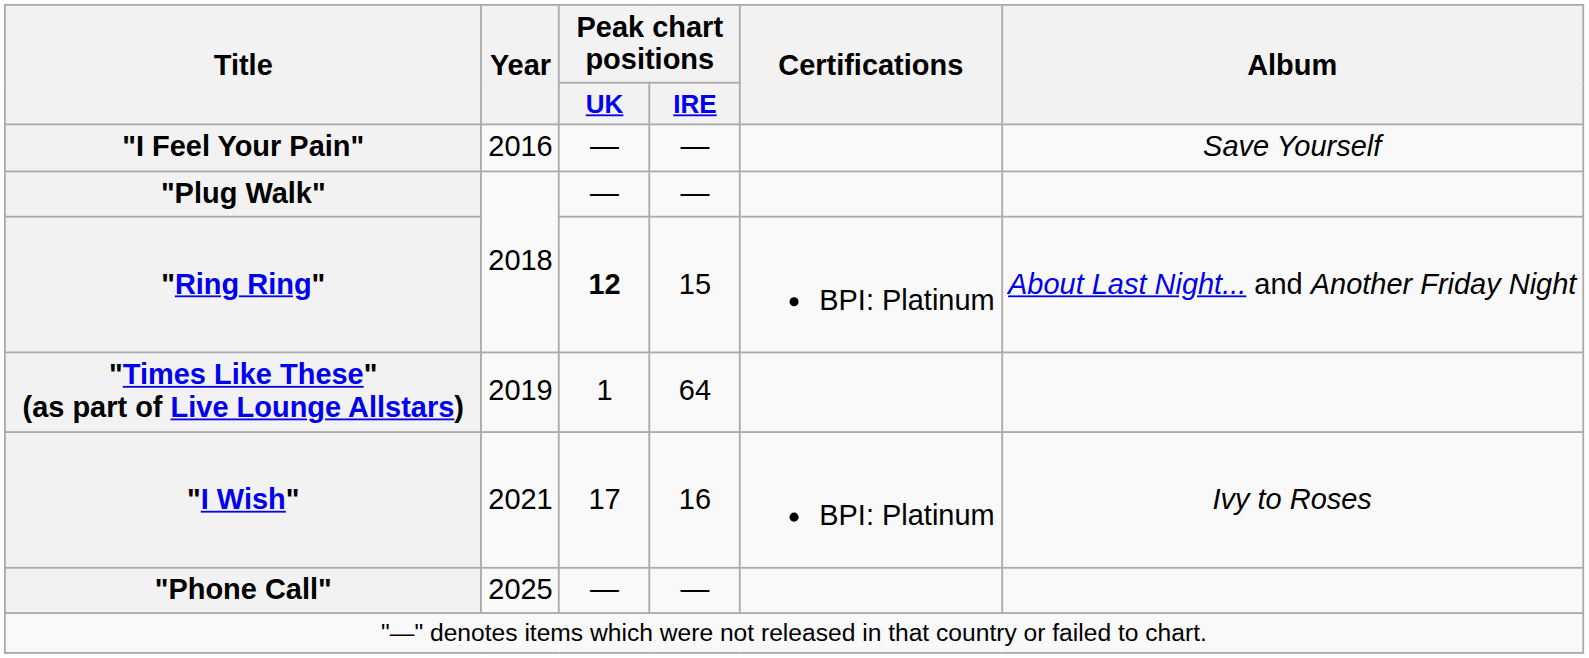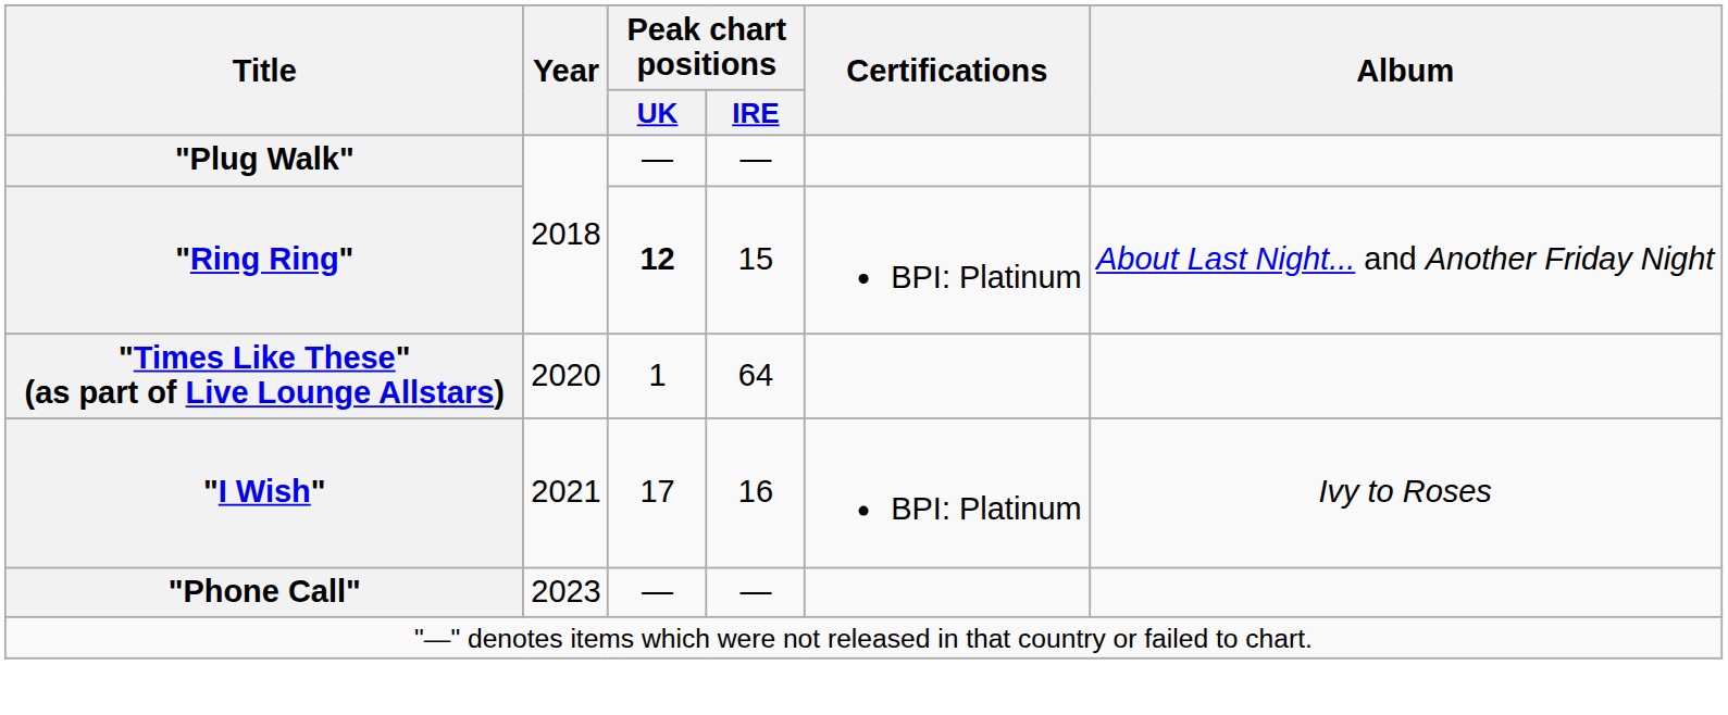 <table class="wikitable plainrowheaders" style="text-align:center;">
 <tr>
 <th scope="col" rowspan="2" style="width:16em;">Title</th>
 <th scope="col" rowspan="2" style="width:1em;">Year</th>
 <th scope="col" colspan="2">Peak chart positions</th>
 <th scope="col" rowspan="2">Certifications</th>
 <th scope="col" rowspan="2">Album</th>
 </tr>
 <tr>
 <th scope="col" style="width:3em;font-size:90%;"><a href='#'>UK</a><br></th>
 <th scope="col" style="width:3em;font-size:90%;"><a href='#'>IRE</a><br></th>
-</tr>
-<tr>
-<th scope="row">"I Feel Your Pain"<br></th>
-<td>2016</td>
-<td>—</td>
-<td>—</td>
-<td></td>
-<td><em>Save Yourself</em></td>
 </tr>
 <tr>
 <th scope="row">"Plug Walk"<br></th>
 <td rowspan="2">2018</td>
 <td>—</td>
 <td>—</td>
 <td></td>
 <td></td>
 </tr>
 <tr>
 <th scope="row">"<a href='#'>Ring Ring</a>"<br></th>
 <td><strong>12</strong></td>
 <td>15</td>
 <td><br><ul><li>BPI: Platinum</li></ul></td>
 <td><em><a href='#'>About Last Night...</a></em> and <em>Another Friday Night</em></td>
 </tr>
 <tr>
 <th scope="row">"<a href='#'>Times Like These</a>"<br><span>(as part of <a href='#'>Live Lounge Allstars</a>)</span></th>
-<td>2019</td>
+<td>2020</td>
 <td>1</td>
 <td>64</td>
 <td></td>
 <td></td>
 </tr>
 <tr>
 <th scope="row">"<a href='#'>I Wish</a>"<br></th>
 <td>2021</td>
 <td>17</td>
 <td>16<br></td>
 <td><br><ul><li>BPI: Platinum</li></ul></td>
 <td><em>Ivy to Roses</em></td>
 </tr>
 <tr>
 <th scope="row">"Phone Call"<br></th>
-<td>2025</td>
+<td>2023</td>
 <td>—</td>
 <td>—</td>
 <td></td>
 <td></td>
 </tr>
 <tr>
 <td colspan="6" style="font-size:85%;">"—" denotes items which were not released in that country or failed to chart.</td>
 </tr>
 </table>
